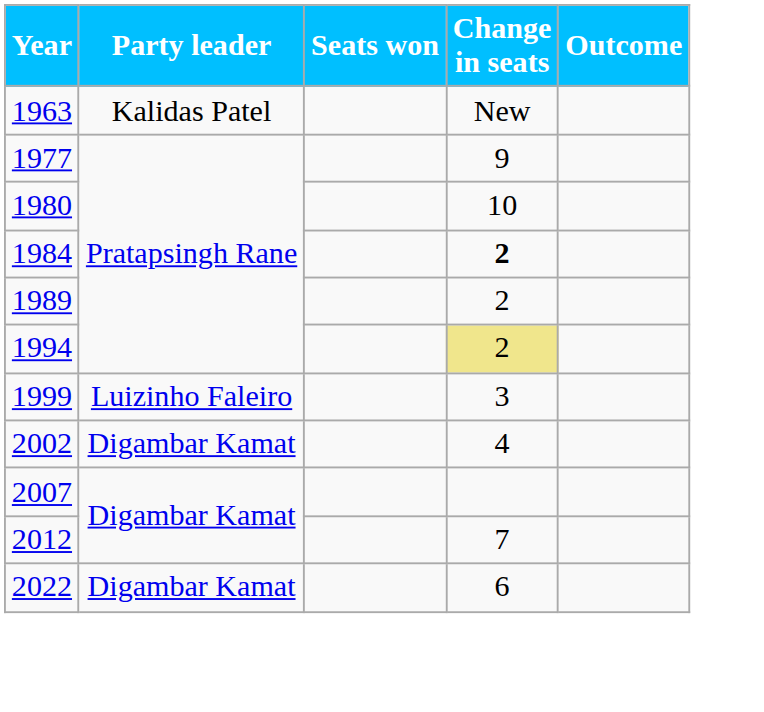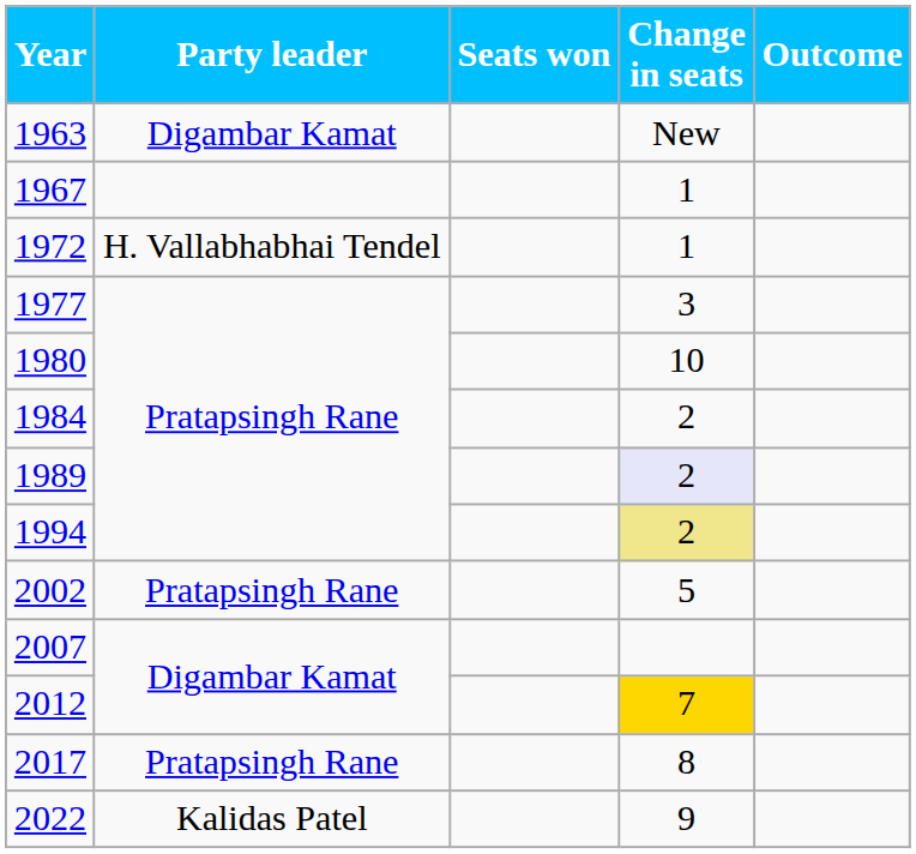 <table class="wikitable sortable" style="text-align:center;">
 <tr>
 <th Style="background-color:#00BFFF; color:white">Year</th>
 <th Style="background-color:#00BFFF; color:white">Party leader</th>
 <th Style="background-color:#00BFFF; color:white">Seats won</th>
 <th Style="background-color:#00BFFF; color:white">Change<br>in seats</th>
 <th Style="background-color:#00BFFF; color:white">Outcome</th>
 </tr>
 <tr>
 <td><a href='#'>1963</a></td>
-<td rowspan="1">Kalidas Patel</td>
+<td rowspan="1"><a href='#'>Digambar Kamat</a></td>
 <td></td>
 <td>New</td>
+<td></td>
+</tr>
+<tr>
+<td><a href='#'>1967</a></td>
+<td rowspan="1"></td>
+<td></td>
+<td>1</td>
+<td></td>
+</tr>
+<tr>
+<td><a href='#'>1972</a></td>
+<td rowspan="1">H. Vallabhabhai Tendel</td>
+<td></td>
+<td> 1</td>
 <td></td>
 </tr>
 <tr>
 <td><a href='#'>1977</a></td>
 <td rowspan="5"><a href='#'>Pratapsingh Rane</a></td>
 <td></td>
-<td> 9</td>
+<td> 3</td>
 <td></td>
 </tr>
 <tr>
 <td><a href='#'>1980</a></td>
 <td></td>
 <td> 10</td>
 <td></td>
 </tr>
 <tr>
 <td><a href='#'>1984</a></td>
 <td></td>
-<td><strong> 2</strong></td>
+<td> 2</td>
 <td></td>
 </tr>
 <tr>
 <td><a href='#'>1989</a></td>
 <td></td>
-<td>2</td>
+<td style="background: lavender;">2</td>
 <td></td>
 </tr>
 <tr>
 <td><a href='#'>1994</a></td>
 <td></td>
 <td style="background: khaki;"> 2</td>
 <td></td>
 </tr>
 <tr>
-<td><a href='#'>1999</a></td>
-<td rowspan="1"><a href='#'>Luizinho Faleiro</a></td>
+<td><a href='#'>2002</a></td>
+<td rowspan="1"><a href='#'>Pratapsingh Rane</a></td>
 <td></td>
-<td> 3</td>
-<td></td>
-</tr>
-<tr>
-<td><a href='#'>2002</a></td>
-<td rowspan="1"><a href='#'>Digambar Kamat</a></td>
-<td></td>
-<td> 4</td>
+<td> 5</td>
 <td></td>
 </tr>
 <tr>
 <td><a href='#'>2007</a></td>
 <td rowspan="2"><a href='#'>Digambar Kamat</a></td>
 <td></td>
 <td></td>
 <td></td>
 </tr>
 <tr>
 <td><a href='#'>2012</a></td>
 <td></td>
-<td> 7</td>
+<td style="background: gold;"> 7</td>
+<td></td>
+</tr>
+<tr>
+<td><a href='#'>2017</a></td>
+<td rowspan="1"><a href='#'>Pratapsingh Rane</a></td>
+<td></td>
+<td>8</td>
 <td></td>
 </tr>
 <tr>
 <td><a href='#'>2022</a></td>
-<td rowspan="1"><a href='#'>Digambar Kamat</a></td>
+<td rowspan="1">Kalidas Patel</td>
 <td></td>
-<td>6</td>
+<td>9</td>
 <td></td>
 </tr>
 </table>
